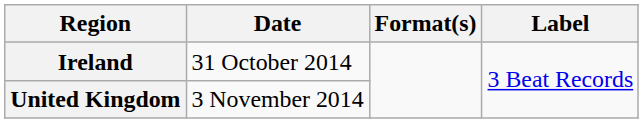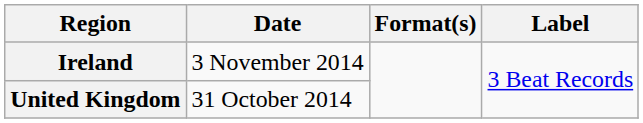 <table class="wikitable plainrowheaders">
 <tr>
 <th scope="col">Region</th>
 <th scope="col">Date</th>
 <th scope="col">Format(s)</th>
 <th scope="col">Label</th>
 </tr>
 <tr>
 <th scope="row">Ireland</th>
-<td>31 October 2014</td>
+<td>3 November 2014</td>
 <td rowspan="2"></td>
 <td rowspan="2"><a href='#'>3 Beat Records</a></td>
 </tr>
 <tr>
 <th scope="row">United Kingdom</th>
-<td>3 November 2014</td>
+<td>31 October 2014</td>
 </tr>
 </table>
